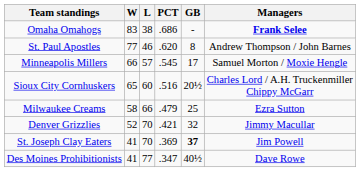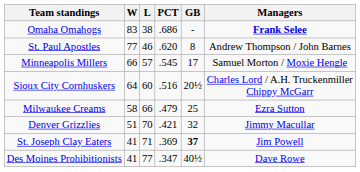 <table class="wikitable" style="text-align:center">
 <tr>
 <th>Team standings</th>
 <th>W</th>
 <th>L</th>
 <th>PCT</th>
 <th>GB</th>
 <th>Managers</th>
 </tr>
 <tr>
 <td><a href='#'>Omaha Omahogs</a></td>
 <td>83</td>
 <td>38</td>
 <td>.686</td>
 <td>-</td>
 <td><strong><a href='#'>Frank Selee</a></strong></td>
 </tr>
 <tr>
 <td><a href='#'>St. Paul Apostles</a></td>
 <td>77</td>
 <td>46</td>
 <td>.620</td>
 <td>8</td>
 <td>Andrew Thompson / John Barnes</td>
 </tr>
 <tr>
 <td><a href='#'>Minneapolis Millers</a></td>
 <td>66</td>
 <td>57</td>
 <td>.545</td>
 <td>17</td>
 <td>Samuel Morton / <a href='#'>Moxie Hengle</a></td>
 </tr>
 <tr>
 <td><a href='#'>Sioux City Cornhuskers</a></td>
-<td>65</td>
+<td>64</td>
 <td>60</td>
 <td>.516</td>
 <td>20½</td>
 <td><a href='#'>Charles Lord</a> / A.H. Truckenmiller <br> <a href='#'>Chippy McGarr</a></td>
 </tr>
 <tr>
 <td><a href='#'>Milwaukee Creams</a></td>
 <td>58</td>
 <td>66</td>
 <td>.479</td>
 <td>25</td>
 <td><a href='#'>Ezra Sutton</a></td>
 </tr>
 <tr>
 <td><a href='#'>Denver Grizzlies</a></td>
-<td>52</td>
+<td>51</td>
 <td>70</td>
 <td>.421</td>
 <td>32</td>
 <td><a href='#'>Jimmy Macullar</a></td>
 </tr>
 <tr>
 <td><a href='#'>St. Joseph Clay Eaters</a></td>
 <td>41</td>
-<td>70</td>
+<td>71</td>
 <td>.369</td>
 <td><strong>37</strong></td>
 <td><a href='#'>Jim Powell</a></td>
 </tr>
 <tr>
 <td><a href='#'>Des Moines Prohibitionists</a></td>
 <td>41</td>
 <td>77</td>
 <td>.347</td>
 <td>40½</td>
 <td><a href='#'>Dave Rowe</a></td>
 </tr>
 </table>
